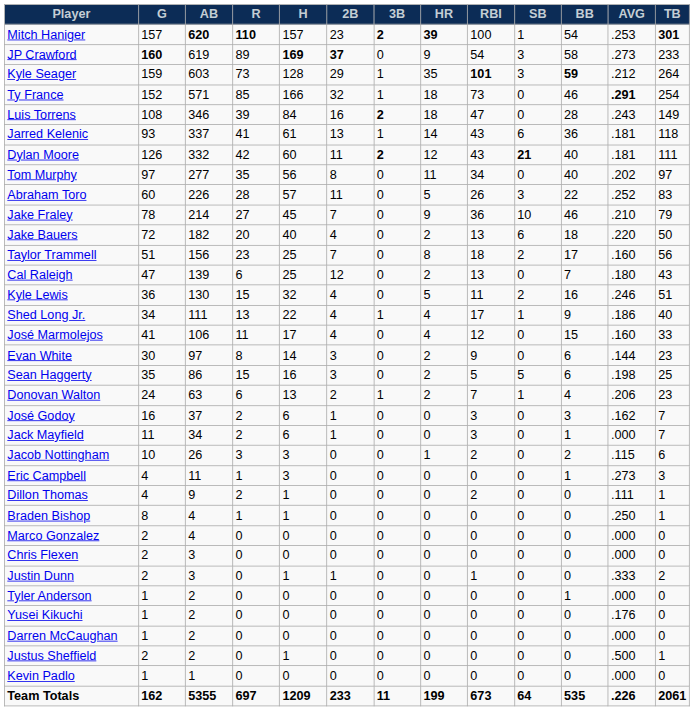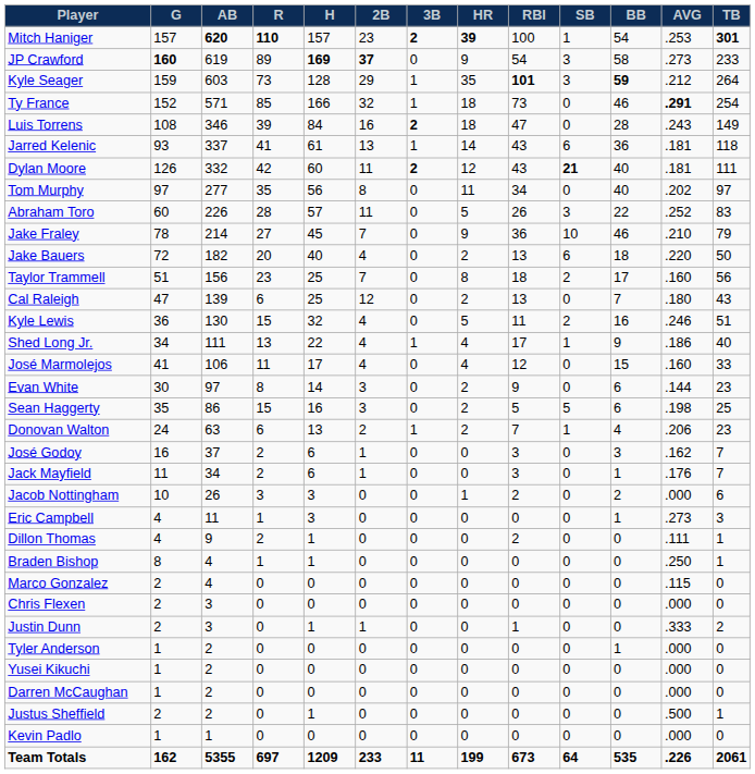 <table class="wikitable sortable">
 <tr>
 <th style="background:#0C2C56; color:#C4CED4; width:20%">Player</th>
 <th style="background:#0C2C56; color:#C4CED4; width:7%">G</th>
 <th style="background:#0C2C56; color:#C4CED4; width:7%">AB</th>
 <th style="background:#0C2C56; color:#C4CED4; width:7%">R</th>
 <th style="background:#0C2C56; color:#C4CED4; width:7%">H</th>
 <th style="background:#0C2C56; color:#C4CED4; width:7%">2B</th>
 <th style="background:#0C2C56; color:#C4CED4; width:7%">3B</th>
 <th style="background:#0C2C56; color:#C4CED4; width:7%">HR</th>
 <th style="background:#0C2C56; color:#C4CED4; width:7%">RBI</th>
 <th style="background:#0C2C56; color:#C4CED4; width:7%">SB</th>
 <th style="background:#0C2C56; color:#C4CED4; width:7%">BB</th>
 <th style="background:#0C2C56; color:#C4CED4; width:7%">AVG</th>
 <th style="background:#0C2C56; color:#C4CED4; width:7%">TB</th>
 </tr>
 <tr>
 <td><a href='#'>Mitch Haniger</a></td>
 <td>157</td>
 <td><strong>620</strong></td>
 <td><strong>110</strong></td>
 <td>157</td>
 <td>23</td>
 <td><strong>2</strong></td>
 <td><strong>39</strong></td>
 <td>100</td>
 <td>1</td>
 <td>54</td>
 <td>.253</td>
 <td><strong>301</strong></td>
 </tr>
 <tr>
 <td><a href='#'>JP Crawford</a></td>
 <td><strong>160</strong></td>
 <td>619</td>
 <td>89</td>
 <td><strong>169</strong></td>
 <td><strong>37</strong></td>
 <td>0</td>
 <td>9</td>
 <td>54</td>
 <td>3</td>
 <td>58</td>
 <td>.273</td>
 <td>233</td>
 </tr>
 <tr>
 <td><a href='#'>Kyle Seager</a></td>
 <td>159</td>
 <td>603</td>
 <td>73</td>
 <td>128</td>
 <td>29</td>
 <td>1</td>
 <td>35</td>
 <td><strong>101</strong></td>
 <td>3</td>
 <td><strong>59</strong></td>
 <td>.212</td>
 <td>264</td>
 </tr>
 <tr>
 <td><a href='#'>Ty France</a></td>
 <td>152</td>
 <td>571</td>
 <td>85</td>
 <td>166</td>
 <td>32</td>
 <td>1</td>
 <td>18</td>
 <td>73</td>
 <td>0</td>
 <td>46</td>
 <td><strong>.291</strong></td>
 <td>254</td>
 </tr>
 <tr>
 <td><a href='#'>Luis Torrens</a></td>
 <td>108</td>
 <td>346</td>
 <td>39</td>
 <td>84</td>
 <td>16</td>
 <td><strong>2</strong></td>
 <td>18</td>
 <td>47</td>
 <td>0</td>
 <td>28</td>
 <td>.243</td>
 <td>149</td>
 </tr>
 <tr>
 <td><a href='#'>Jarred Kelenic</a></td>
 <td>93</td>
 <td>337</td>
 <td>41</td>
 <td>61</td>
 <td>13</td>
 <td>1</td>
 <td>14</td>
 <td>43</td>
 <td>6</td>
 <td>36</td>
 <td>.181</td>
 <td>118</td>
 </tr>
 <tr>
 <td><a href='#'>Dylan Moore</a></td>
 <td>126</td>
 <td>332</td>
 <td>42</td>
 <td>60</td>
 <td>11</td>
 <td><strong>2</strong></td>
 <td>12</td>
 <td>43</td>
 <td><strong>21</strong></td>
 <td>40</td>
 <td>.181</td>
 <td>111</td>
 </tr>
 <tr>
 <td><a href='#'>Tom Murphy</a></td>
 <td>97</td>
 <td>277</td>
 <td>35</td>
 <td>56</td>
 <td>8</td>
 <td>0</td>
 <td>11</td>
 <td>34</td>
 <td>0</td>
 <td>40</td>
 <td>.202</td>
 <td>97</td>
 </tr>
 <tr>
 <td><a href='#'>Abraham Toro</a></td>
 <td>60</td>
 <td>226</td>
 <td>28</td>
 <td>57</td>
 <td>11</td>
 <td>0</td>
 <td>5</td>
 <td>26</td>
 <td>3</td>
 <td>22</td>
 <td>.252</td>
 <td>83</td>
 </tr>
 <tr>
 <td><a href='#'>Jake Fraley</a></td>
 <td>78</td>
 <td>214</td>
 <td>27</td>
 <td>45</td>
 <td>7</td>
 <td>0</td>
 <td>9</td>
 <td>36</td>
 <td>10</td>
 <td>46</td>
 <td>.210</td>
 <td>79</td>
 </tr>
 <tr>
 <td><a href='#'>Jake Bauers</a></td>
 <td>72</td>
 <td>182</td>
 <td>20</td>
 <td>40</td>
 <td>4</td>
 <td>0</td>
 <td>2</td>
 <td>13</td>
 <td>6</td>
 <td>18</td>
 <td>.220</td>
 <td>50</td>
 </tr>
 <tr>
 <td><a href='#'>Taylor Trammell</a></td>
 <td>51</td>
 <td>156</td>
 <td>23</td>
 <td>25</td>
 <td>7</td>
 <td>0</td>
 <td>8</td>
 <td>18</td>
 <td>2</td>
 <td>17</td>
 <td>.160</td>
 <td>56</td>
 </tr>
 <tr>
 <td><a href='#'>Cal Raleigh</a></td>
 <td>47</td>
 <td>139</td>
 <td>6</td>
 <td>25</td>
 <td>12</td>
 <td>0</td>
 <td>2</td>
 <td>13</td>
 <td>0</td>
 <td>7</td>
 <td>.180</td>
 <td>43</td>
 </tr>
 <tr>
 <td><a href='#'>Kyle Lewis</a></td>
 <td>36</td>
 <td>130</td>
 <td>15</td>
 <td>32</td>
 <td>4</td>
 <td>0</td>
 <td>5</td>
 <td>11</td>
 <td>2</td>
 <td>16</td>
 <td>.246</td>
 <td>51</td>
 </tr>
 <tr>
 <td><a href='#'>Shed Long Jr.</a></td>
 <td>34</td>
 <td>111</td>
 <td>13</td>
 <td>22</td>
 <td>4</td>
 <td>1</td>
 <td>4</td>
 <td>17</td>
 <td>1</td>
 <td>9</td>
 <td>.186</td>
 <td>40</td>
 </tr>
 <tr>
 <td><a href='#'>José Marmolejos</a></td>
 <td>41</td>
 <td>106</td>
 <td>11</td>
 <td>17</td>
 <td>4</td>
 <td>0</td>
 <td>4</td>
 <td>12</td>
 <td>0</td>
 <td>15</td>
 <td>.160</td>
 <td>33</td>
 </tr>
 <tr>
 <td><a href='#'>Evan White</a></td>
 <td>30</td>
 <td>97</td>
 <td>8</td>
 <td>14</td>
 <td>3</td>
 <td>0</td>
 <td>2</td>
 <td>9</td>
 <td>0</td>
 <td>6</td>
 <td>.144</td>
 <td>23</td>
 </tr>
 <tr>
 <td><a href='#'>Sean Haggerty</a></td>
 <td>35</td>
 <td>86</td>
 <td>15</td>
 <td>16</td>
 <td>3</td>
 <td>0</td>
 <td>2</td>
 <td>5</td>
 <td>5</td>
 <td>6</td>
 <td>.198</td>
 <td>25</td>
 </tr>
 <tr>
 <td><a href='#'>Donovan Walton</a></td>
 <td>24</td>
 <td>63</td>
 <td>6</td>
 <td>13</td>
 <td>2</td>
 <td>1</td>
 <td>2</td>
 <td>7</td>
 <td>1</td>
 <td>4</td>
 <td>.206</td>
 <td>23</td>
 </tr>
 <tr>
 <td><a href='#'>José Godoy</a></td>
 <td>16</td>
 <td>37</td>
 <td>2</td>
 <td>6</td>
 <td>1</td>
 <td>0</td>
 <td>0</td>
 <td>3</td>
 <td>0</td>
 <td>3</td>
 <td>.162</td>
 <td>7</td>
 </tr>
 <tr>
 <td><a href='#'>Jack Mayfield</a></td>
 <td>11</td>
 <td>34</td>
 <td>2</td>
 <td>6</td>
 <td>1</td>
 <td>0</td>
 <td>0</td>
 <td>3</td>
 <td>0</td>
 <td>1</td>
-<td>.000</td>
+<td>.176</td>
 <td>7</td>
 </tr>
 <tr>
 <td><a href='#'>Jacob Nottingham</a></td>
 <td>10</td>
 <td>26</td>
 <td>3</td>
 <td>3</td>
 <td>0</td>
 <td>0</td>
 <td>1</td>
 <td>2</td>
 <td>0</td>
 <td>2</td>
-<td>.115</td>
+<td>.000</td>
 <td>6</td>
 </tr>
 <tr>
 <td><a href='#'>Eric Campbell</a></td>
 <td>4</td>
 <td>11</td>
 <td>1</td>
 <td>3</td>
 <td>0</td>
 <td>0</td>
 <td>0</td>
 <td>0</td>
 <td>0</td>
 <td>1</td>
 <td>.273</td>
 <td>3</td>
 </tr>
 <tr>
 <td><a href='#'>Dillon Thomas</a></td>
 <td>4</td>
 <td>9</td>
 <td>2</td>
 <td>1</td>
 <td>0</td>
 <td>0</td>
 <td>0</td>
 <td>2</td>
 <td>0</td>
 <td>0</td>
 <td>.111</td>
 <td>1</td>
 </tr>
 <tr>
 <td><a href='#'>Braden Bishop</a></td>
 <td>8</td>
 <td>4</td>
 <td>1</td>
 <td>1</td>
 <td>0</td>
 <td>0</td>
 <td>0</td>
 <td>0</td>
 <td>0</td>
 <td>0</td>
 <td>.250</td>
 <td>1</td>
 </tr>
 <tr>
 <td><a href='#'>Marco Gonzalez</a></td>
 <td>2</td>
 <td>4</td>
 <td>0</td>
 <td>0</td>
 <td>0</td>
 <td>0</td>
 <td>0</td>
 <td>0</td>
 <td>0</td>
 <td>0</td>
-<td>.000</td>
+<td>.115</td>
 <td>0</td>
 </tr>
 <tr>
 <td><a href='#'>Chris Flexen</a></td>
 <td>2</td>
 <td>3</td>
 <td>0</td>
 <td>0</td>
 <td>0</td>
 <td>0</td>
 <td>0</td>
 <td>0</td>
 <td>0</td>
 <td>0</td>
 <td>.000</td>
 <td>0</td>
 </tr>
 <tr>
 <td><a href='#'>Justin Dunn</a></td>
 <td>2</td>
 <td>3</td>
 <td>0</td>
 <td>1</td>
 <td>1</td>
 <td>0</td>
 <td>0</td>
 <td>1</td>
 <td>0</td>
 <td>0</td>
 <td>.333</td>
 <td>2</td>
 </tr>
 <tr>
 <td><a href='#'>Tyler Anderson</a></td>
 <td>1</td>
 <td>2</td>
 <td>0</td>
 <td>0</td>
 <td>0</td>
 <td>0</td>
 <td>0</td>
 <td>0</td>
 <td>0</td>
 <td>1</td>
 <td>.000</td>
 <td>0</td>
 </tr>
 <tr>
 <td><a href='#'>Yusei Kikuchi</a></td>
 <td>1</td>
 <td>2</td>
 <td>0</td>
 <td>0</td>
 <td>0</td>
 <td>0</td>
 <td>0</td>
 <td>0</td>
 <td>0</td>
 <td>0</td>
-<td>.176</td>
+<td>.000</td>
 <td>0</td>
 </tr>
 <tr>
 <td><a href='#'>Darren McCaughan</a></td>
 <td>1</td>
 <td>2</td>
 <td>0</td>
 <td>0</td>
 <td>0</td>
 <td>0</td>
 <td>0</td>
 <td>0</td>
 <td>0</td>
 <td>0</td>
 <td>.000</td>
 <td>0</td>
 </tr>
 <tr>
 <td><a href='#'>Justus Sheffield</a></td>
 <td>2</td>
 <td>2</td>
 <td>0</td>
 <td>1</td>
 <td>0</td>
 <td>0</td>
 <td>0</td>
 <td>0</td>
 <td>0</td>
 <td>0</td>
 <td>.500</td>
 <td>1</td>
 </tr>
 <tr>
 <td><a href='#'>Kevin Padlo</a></td>
 <td>1</td>
 <td>1</td>
 <td>0</td>
 <td>0</td>
 <td>0</td>
 <td>0</td>
 <td>0</td>
 <td>0</td>
 <td>0</td>
 <td>0</td>
 <td>.000</td>
 <td>0</td>
 </tr>
 <tr>
 <td><strong>Team Totals</strong></td>
 <td><strong>162</strong></td>
 <td><strong>5355</strong></td>
 <td><strong>697</strong></td>
 <td><strong>1209</strong></td>
 <td><strong>233</strong></td>
 <td><strong>11</strong></td>
 <td><strong>199</strong></td>
 <td><strong>673</strong></td>
 <td><strong>64</strong></td>
 <td><strong>535</strong></td>
 <td><strong>.226</strong></td>
 <td><strong>2061</strong></td>
 </tr>
 </table>
